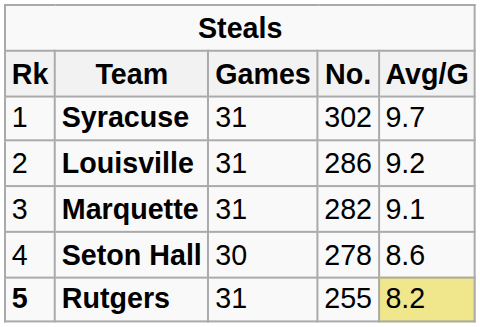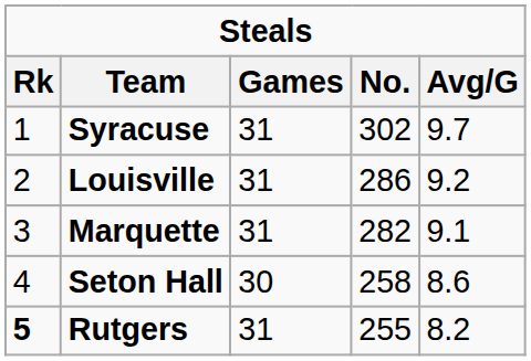 <table class="wikitable" style="white-space:nowrap; font-size:90%;">
 <tr>
 <td colspan=5 style="text-align:center;"><strong>Steals</strong></td>
 </tr>
 <tr>
 <th>Rk</th>
 <th>Team</th>
 <th>Games</th>
 <th>No.</th>
 <th>Avg/G</th>
 </tr>
 <tr>
 <td>1</td>
 <td><strong>Syracuse</strong></td>
 <td>31</td>
 <td>302</td>
 <td>9.7</td>
 </tr>
 <tr>
 <td>2</td>
 <td><strong>Louisville</strong></td>
 <td>31</td>
 <td>286</td>
 <td>9.2</td>
 </tr>
 <tr>
 <td>3</td>
 <td><strong>Marquette</strong></td>
 <td>31</td>
 <td>282</td>
 <td>9.1</td>
 </tr>
 <tr>
 <td>4</td>
 <td><strong>Seton Hall</strong></td>
 <td>30</td>
-<td>278</td>
+<td>258</td>
 <td>8.6</td>
 </tr>
 <tr>
 <td><strong>5</strong></td>
 <td><strong>Rutgers</strong></td>
 <td>31</td>
 <td>255</td>
-<td style="background: khaki;">8.2</td>
+<td>8.2</td>
 </tr>
 </table>
